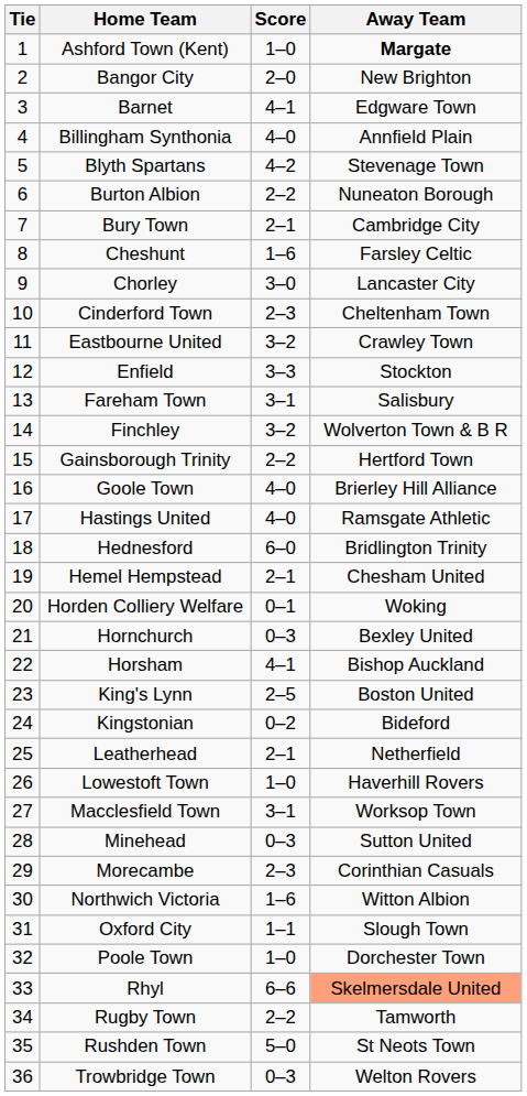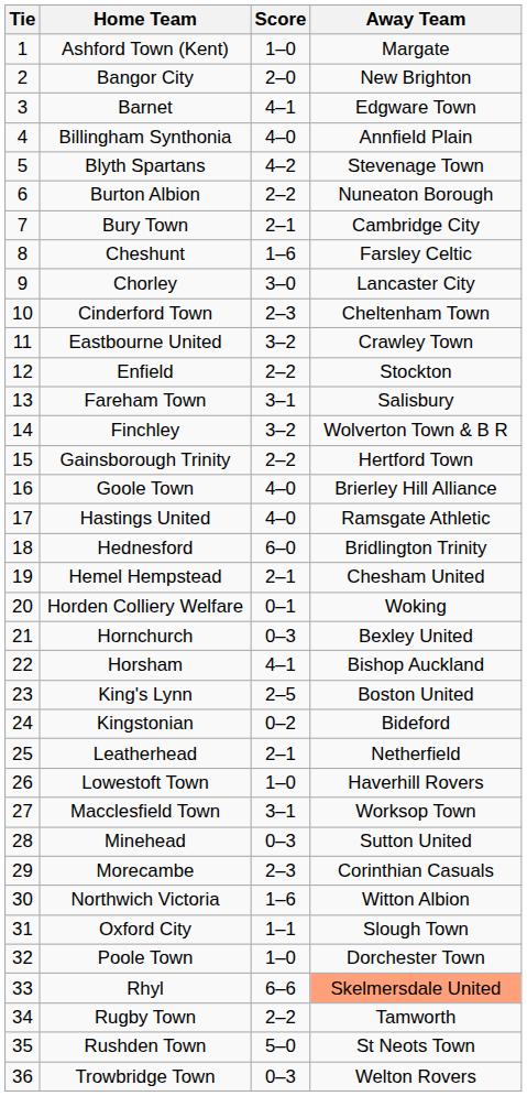 <table class="wikitable" style="text-align:center;">
 <tr>
 <th width=20>Tie</th>
 <th width=175>Home Team</th>
 <th width=20>Score</th>
 <th width=175>Away Team</th>
 </tr>
 <tr>
 <td>1</td>
 <td>Ashford Town (Kent)</td>
 <td>1–0</td>
-<td><strong>Margate</strong></td>
+<td>Margate</td>
 </tr>
 <tr>
 <td>2</td>
 <td>Bangor City</td>
 <td>2–0</td>
 <td>New Brighton</td>
 </tr>
 <tr>
 <td>3</td>
 <td>Barnet</td>
 <td>4–1</td>
 <td>Edgware Town</td>
 </tr>
 <tr>
 <td>4</td>
 <td>Billingham Synthonia</td>
 <td>4–0</td>
 <td>Annfield Plain</td>
 </tr>
 <tr>
 <td>5</td>
 <td>Blyth Spartans</td>
 <td>4–2</td>
 <td>Stevenage Town</td>
 </tr>
 <tr>
 <td>6</td>
 <td>Burton Albion</td>
 <td>2–2</td>
 <td>Nuneaton Borough</td>
 </tr>
 <tr>
 <td>7</td>
 <td>Bury Town</td>
 <td>2–1</td>
 <td>Cambridge City</td>
 </tr>
 <tr>
 <td>8</td>
 <td>Cheshunt</td>
 <td>1–6</td>
 <td>Farsley Celtic</td>
 </tr>
 <tr>
 <td>9</td>
 <td>Chorley</td>
 <td>3–0</td>
 <td>Lancaster City</td>
 </tr>
 <tr>
 <td>10</td>
 <td>Cinderford Town</td>
 <td>2–3</td>
 <td>Cheltenham Town</td>
 </tr>
 <tr>
 <td>11</td>
 <td>Eastbourne United</td>
 <td>3–2</td>
 <td>Crawley Town</td>
 </tr>
 <tr>
 <td>12</td>
 <td>Enfield</td>
-<td>3–3</td>
+<td>2–2</td>
 <td>Stockton</td>
 </tr>
 <tr>
 <td>13</td>
 <td>Fareham Town</td>
 <td>3–1</td>
 <td>Salisbury</td>
 </tr>
 <tr>
 <td>14</td>
 <td>Finchley</td>
 <td>3–2</td>
 <td>Wolverton Town & B R</td>
 </tr>
 <tr>
 <td>15</td>
 <td>Gainsborough Trinity</td>
 <td>2–2</td>
 <td>Hertford Town</td>
 </tr>
 <tr>
 <td>16</td>
 <td>Goole Town</td>
 <td>4–0</td>
 <td>Brierley Hill Alliance</td>
 </tr>
 <tr>
 <td>17</td>
 <td>Hastings United</td>
 <td>4–0</td>
 <td>Ramsgate Athletic</td>
 </tr>
 <tr>
 <td>18</td>
 <td>Hednesford</td>
 <td>6–0</td>
 <td>Bridlington Trinity</td>
 </tr>
 <tr>
 <td>19</td>
 <td>Hemel Hempstead</td>
 <td>2–1</td>
 <td>Chesham United</td>
 </tr>
 <tr>
 <td>20</td>
 <td>Horden Colliery Welfare</td>
 <td>0–1</td>
 <td>Woking</td>
 </tr>
 <tr>
 <td>21</td>
 <td>Hornchurch</td>
 <td>0–3</td>
 <td>Bexley United</td>
 </tr>
 <tr>
 <td>22</td>
 <td>Horsham</td>
 <td>4–1</td>
 <td>Bishop Auckland</td>
 </tr>
 <tr>
 <td>23</td>
 <td>King's Lynn</td>
 <td>2–5</td>
 <td>Boston United</td>
 </tr>
 <tr>
 <td>24</td>
 <td>Kingstonian</td>
 <td>0–2</td>
 <td>Bideford</td>
 </tr>
 <tr>
 <td>25</td>
 <td>Leatherhead</td>
 <td>2–1</td>
 <td>Netherfield</td>
 </tr>
 <tr>
 <td>26</td>
 <td>Lowestoft Town</td>
 <td>1–0</td>
 <td>Haverhill Rovers</td>
 </tr>
 <tr>
 <td>27</td>
 <td>Macclesfield Town</td>
 <td>3–1</td>
 <td>Worksop Town</td>
 </tr>
 <tr>
 <td>28</td>
 <td>Minehead</td>
 <td>0–3</td>
 <td>Sutton United</td>
 </tr>
 <tr>
 <td>29</td>
 <td>Morecambe</td>
 <td>2–3</td>
 <td>Corinthian Casuals</td>
 </tr>
 <tr>
 <td>30</td>
 <td>Northwich Victoria</td>
 <td>1–6</td>
 <td>Witton Albion</td>
 </tr>
 <tr>
 <td>31</td>
 <td>Oxford City</td>
 <td>1–1</td>
 <td>Slough Town</td>
 </tr>
 <tr>
 <td>32</td>
 <td>Poole Town</td>
 <td>1–0</td>
 <td>Dorchester Town</td>
 </tr>
 <tr>
 <td>33</td>
 <td>Rhyl</td>
 <td>6–6</td>
 <td style="background: lightsalmon;">Skelmersdale United</td>
 </tr>
 <tr>
 <td>34</td>
 <td>Rugby Town</td>
 <td>2–2</td>
 <td>Tamworth</td>
 </tr>
 <tr>
 <td>35</td>
 <td>Rushden Town</td>
 <td>5–0</td>
 <td>St Neots Town</td>
 </tr>
 <tr>
 <td>36</td>
 <td>Trowbridge Town</td>
 <td>0–3</td>
 <td>Welton Rovers</td>
 </tr>
 </table>
